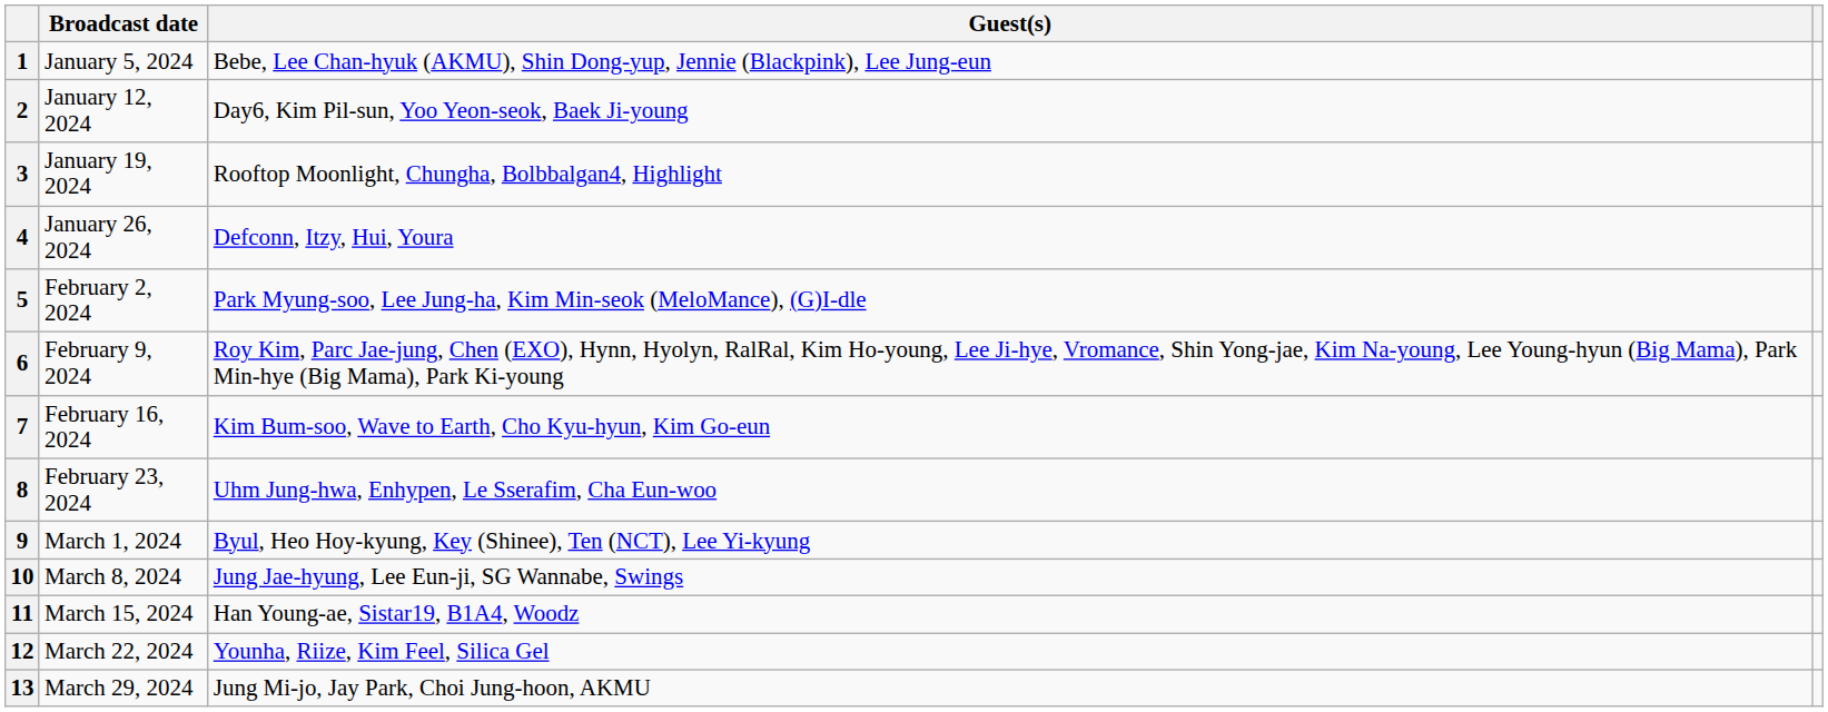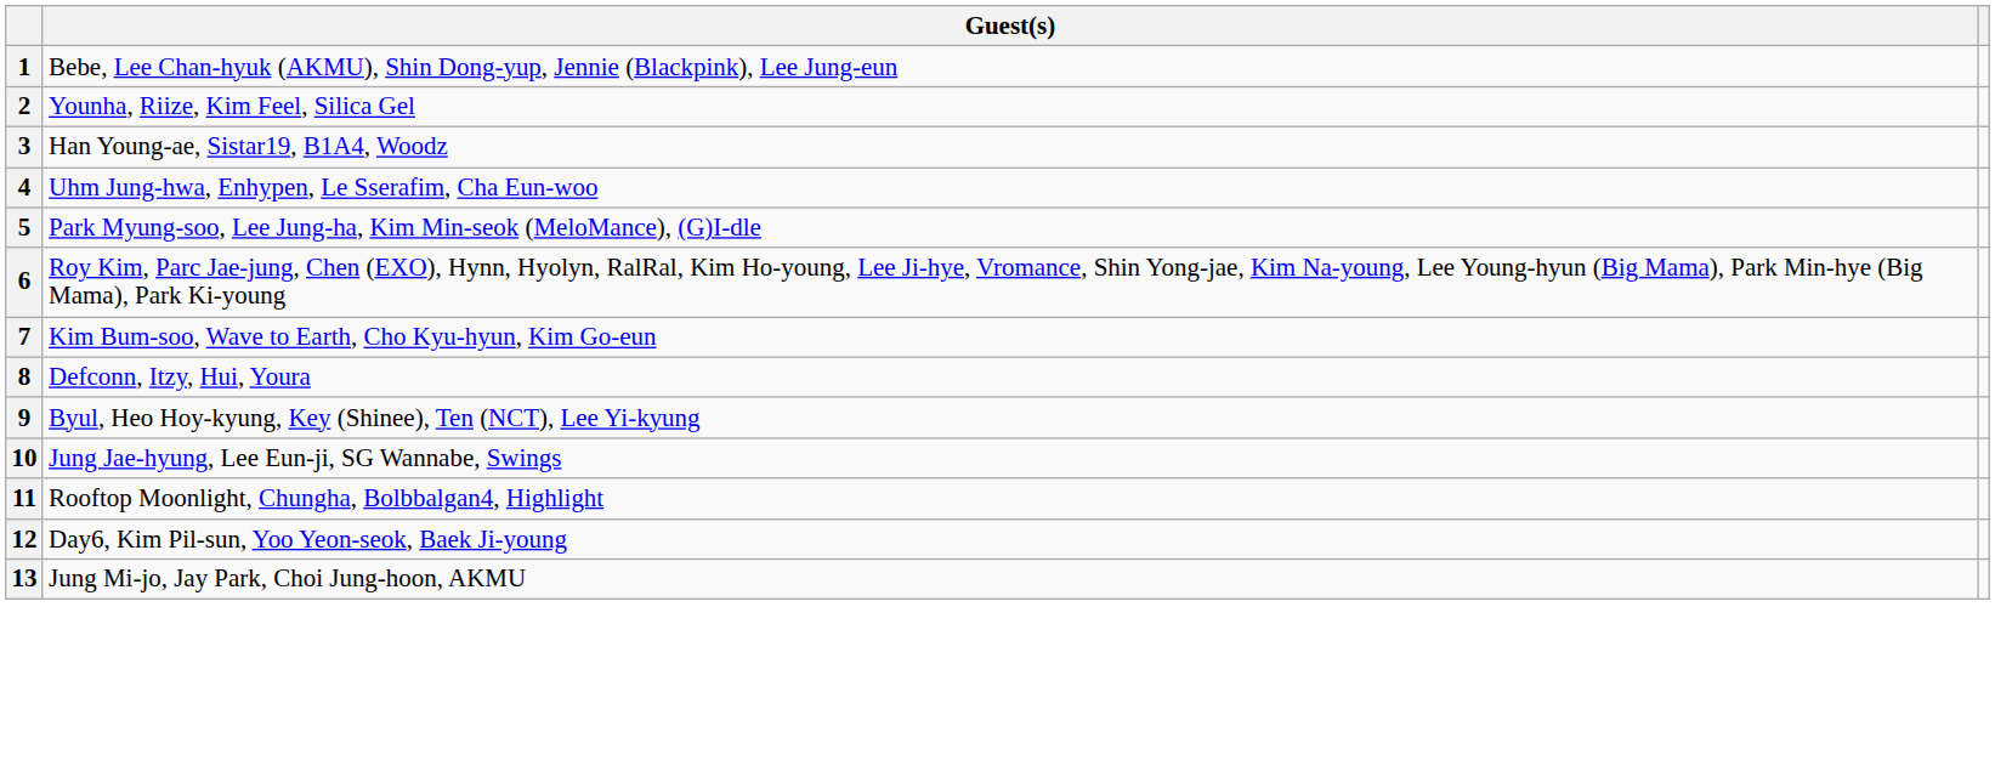 <table class="wikitable">
 <tr>
 <th></th>
-<th>Broadcast date</th>
 <th>Guest(s)</th>
 <th></th>
 </tr>
 <tr>
 <th>1</th>
-<td>January 5, 2024</td>
 <td>Bebe, <a href='#'>Lee Chan-hyuk</a> (<a href='#'>AKMU</a>), <a href='#'>Shin Dong-yup</a>, <a href='#'>Jennie</a> (<a href='#'>Blackpink</a>), <a href='#'>Lee Jung-eun</a></td>
 <td style="text-align:center"></td>
 </tr>
 <tr>
 <th>2</th>
-<td>January 12, 2024</td>
-<td>Day6, Kim Pil-sun, <a href='#'>Yoo Yeon-seok</a>, <a href='#'>Baek Ji-young</a></td>
+<td><a href='#'>Younha</a>, <a href='#'>Riize</a>, <a href='#'>Kim Feel</a>, <a href='#'>Silica Gel</a></td>
 <td style="text-align:center"></td>
 </tr>
 <tr>
 <th>3</th>
-<td>January 19, 2024</td>
-<td>Rooftop Moonlight, <a href='#'>Chungha</a>, <a href='#'>Bolbbalgan4</a>, <a href='#'>Highlight</a></td>
+<td>Han Young-ae, <a href='#'>Sistar19</a>, <a href='#'>B1A4</a>, <a href='#'>Woodz</a></td>
 <td style="text-align:center"></td>
 </tr>
 <tr>
 <th>4</th>
-<td>January 26, 2024</td>
-<td><a href='#'>Defconn</a>, <a href='#'>Itzy</a>, <a href='#'>Hui</a>, <a href='#'>Youra</a></td>
+<td><a href='#'>Uhm Jung-hwa</a>, <a href='#'>Enhypen</a>, <a href='#'>Le Sserafim</a>, <a href='#'>Cha Eun-woo</a></td>
 <td style="text-align:center"></td>
 </tr>
 <tr>
 <th>5</th>
-<td>February 2, 2024</td>
 <td><a href='#'>Park Myung-soo</a>, <a href='#'>Lee Jung-ha</a>, <a href='#'>Kim Min-seok</a> (<a href='#'>MeloMance</a>), <a href='#'>(G)I-dle</a></td>
 <td style="text-align:center"></td>
 </tr>
 <tr>
 <th>6</th>
-<td>February 9, 2024</td>
 <td><a href='#'>Roy Kim</a>, <a href='#'>Parc Jae-jung</a>, <a href='#'>Chen</a>  (<a href='#'>EXO</a>), Hynn, Hyolyn, RalRal, Kim Ho-young, <a href='#'>Lee Ji-hye</a>, <a href='#'>Vromance</a>, Shin Yong-jae, <a href='#'>Kim Na-young</a>, Lee Young-hyun (<a href='#'>Big Mama</a>), Park Min-hye (Big Mama), Park Ki-young</td>
 <td style="text-align:center"></td>
 </tr>
 <tr>
 <th>7</th>
-<td>February 16, 2024</td>
 <td><a href='#'>Kim Bum-soo</a>, <a href='#'>Wave to Earth</a>, <a href='#'>Cho Kyu-hyun</a>, <a href='#'>Kim Go-eun</a></td>
 <td style="text-align:center"></td>
 </tr>
 <tr>
 <th>8</th>
-<td>February 23, 2024</td>
-<td><a href='#'>Uhm Jung-hwa</a>, <a href='#'>Enhypen</a>, <a href='#'>Le Sserafim</a>, <a href='#'>Cha Eun-woo</a></td>
+<td><a href='#'>Defconn</a>, <a href='#'>Itzy</a>, <a href='#'>Hui</a>, <a href='#'>Youra</a></td>
 <td style="text-align:center"></td>
 </tr>
 <tr>
 <th>9</th>
-<td>March 1, 2024</td>
 <td><a href='#'>Byul</a>, Heo Hoy-kyung, <a href='#'>Key</a> (Shinee), <a href='#'>Ten</a> (<a href='#'>NCT</a>), <a href='#'>Lee Yi-kyung</a></td>
 <td style="text-align:center"></td>
 </tr>
 <tr>
 <th>10</th>
-<td>March 8, 2024</td>
 <td><a href='#'>Jung Jae-hyung</a>, Lee Eun-ji, SG Wannabe, <a href='#'>Swings</a></td>
 <td style="text-align:center"></td>
 </tr>
 <tr>
 <th>11</th>
-<td>March 15, 2024</td>
-<td>Han Young-ae, <a href='#'>Sistar19</a>, <a href='#'>B1A4</a>, <a href='#'>Woodz</a></td>
+<td>Rooftop Moonlight, <a href='#'>Chungha</a>, <a href='#'>Bolbbalgan4</a>, <a href='#'>Highlight</a></td>
 <td style="text-align:center"></td>
 </tr>
 <tr>
 <th>12</th>
-<td>March 22, 2024</td>
-<td><a href='#'>Younha</a>, <a href='#'>Riize</a>, <a href='#'>Kim Feel</a>, <a href='#'>Silica Gel</a></td>
+<td>Day6, Kim Pil-sun, <a href='#'>Yoo Yeon-seok</a>, <a href='#'>Baek Ji-young</a></td>
 <td style="text-align:center"></td>
 </tr>
 <tr>
 <th>13</th>
-<td>March 29, 2024</td>
 <td>Jung Mi-jo, Jay Park, Choi Jung-hoon, AKMU</td>
 <td style="text-align:center"></td>
 </tr>
 </table>
